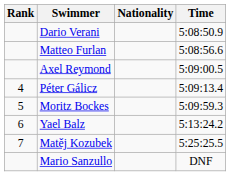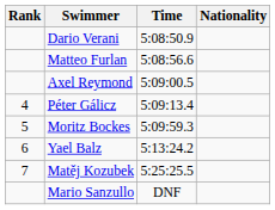 <table class="wikitable sortable" style="text-align:center">
 <tr>
 <th>Rank</th>
 <th>Swimmer</th>
+<th>Time</th>
 <th>Nationality</th>
-<th>Time</th>
 </tr>
 <tr>
 <td></td>
 <td align=left><a href='#'>Dario Verani</a></td>
+<td>5:08:50.9</td>
 <td align=left></td>
-<td>5:08:50.9</td>
 </tr>
 <tr>
 <td></td>
 <td align=left><a href='#'>Matteo Furlan</a></td>
+<td>5:08:56.6</td>
 <td align=left></td>
-<td>5:08:56.6</td>
 </tr>
 <tr>
 <td></td>
 <td align=left><a href='#'>Axel Reymond</a></td>
+<td>5:09:00.5</td>
 <td align=left></td>
-<td>5:09:00.5</td>
 </tr>
 <tr>
 <td>4</td>
 <td align=left><a href='#'>Péter Gálicz</a></td>
+<td>5:09:13.4</td>
 <td align=left></td>
-<td>5:09:13.4</td>
 </tr>
 <tr>
 <td>5</td>
 <td align=left><a href='#'>Moritz Bockes</a></td>
+<td>5:09:59.3</td>
 <td align=left></td>
-<td>5:09:59.3</td>
 </tr>
 <tr>
 <td>6</td>
 <td align=left><a href='#'>Yael Balz</a></td>
+<td>5:13:24.2</td>
 <td align=left></td>
-<td>5:13:24.2</td>
 </tr>
 <tr>
 <td>7</td>
 <td align=left><a href='#'>Matěj Kozubek</a></td>
+<td>5:25:25.5</td>
 <td align=left></td>
-<td>5:25:25.5</td>
 </tr>
 <tr>
 <td></td>
 <td align=left><a href='#'>Mario Sanzullo</a></td>
+<td>DNF</td>
 <td align=left></td>
-<td>DNF</td>
 </tr>
 </table>
